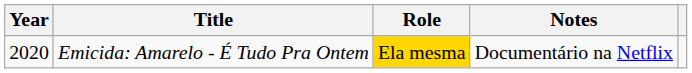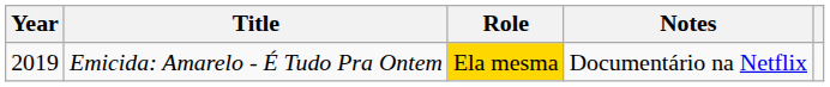 <table class="wikitable">
 <tr>
 <th>Year</th>
 <th>Title</th>
 <th>Role</th>
 <th>Notes</th>
 <th></th>
 </tr>
 <tr>
-<td>2020</td>
+<td>2019</td>
 <td><em>Emicida: Amarelo - É Tudo Pra Ontem</em></td>
 <td style="background: gold;">Ela mesma</td>
 <td>Documentário na <a href='#'>Netflix</a></td>
 <td align="center"></td>
 </tr>
 </table>
